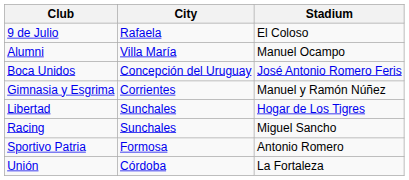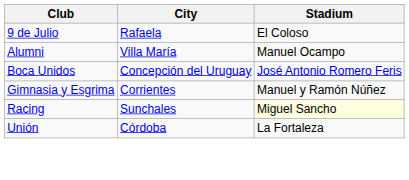 <table class="wikitable sortable">
 <tr>
 <th>Club</th>
 <th>City</th>
 <th>Stadium</th>
 </tr>
 <tr>
 <td> <a href='#'>9 de Julio</a></td>
 <td><a href='#'>Rafaela</a></td>
 <td>El Coloso</td>
 </tr>
 <tr>
 <td> <a href='#'>Alumni</a></td>
 <td><a href='#'>Villa María</a></td>
 <td>Manuel Ocampo</td>
 </tr>
 <tr>
 <td> <a href='#'>Boca Unidos</a></td>
 <td><a href='#'>Concepción del Uruguay</a></td>
 <td><a href='#'>José Antonio Romero Feris</a></td>
 </tr>
 <tr>
 <td> <a href='#'>Gimnasia y Esgrima</a></td>
 <td><a href='#'>Corrientes</a></td>
 <td>Manuel y Ramón Núñez</td>
 </tr>
 <tr>
-<td> <a href='#'>Libertad</a></td>
-<td><a href='#'>Sunchales</a></td>
-<td><a href='#'>Hogar de Los Tigres</a></td>
-</tr>
-<tr>
 <td> <a href='#'>Racing</a></td>
 <td><a href='#'>Sunchales</a></td>
-<td>Miguel Sancho</td>
-</tr>
-<tr>
-<td> <a href='#'>Sportivo Patria</a></td>
-<td><a href='#'>Formosa</a></td>
-<td>Antonio Romero</td>
+<td style="background: lightyellow;">Miguel Sancho</td>
 </tr>
 <tr>
 <td> <a href='#'>Unión</a></td>
 <td><a href='#'>Córdoba</a></td>
 <td>La Fortaleza</td>
 </tr>
 </table>
